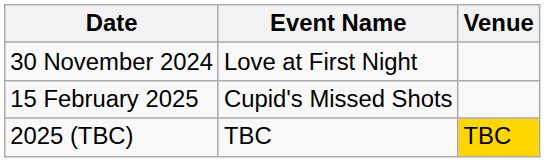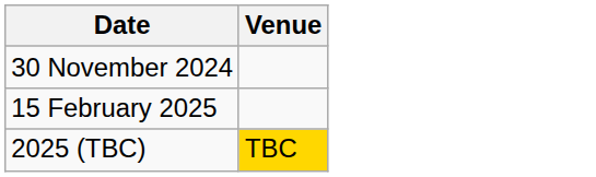 <table class="wikitable">
 <tr>
 <th>Date</th>
-<th>Event Name</th>
 <th>Venue</th>
 </tr>
 <tr>
 <td>30 November 2024</td>
-<td>Love at First Night</td>
 <td></td>
 </tr>
 <tr>
 <td>15 February 2025</td>
-<td>Cupid's Missed Shots</td>
 <td></td>
 </tr>
 <tr>
 <td>2025 (TBC)</td>
-<td>TBC</td>
 <td style="background: gold;">TBC</td>
 </tr>
 </table>
